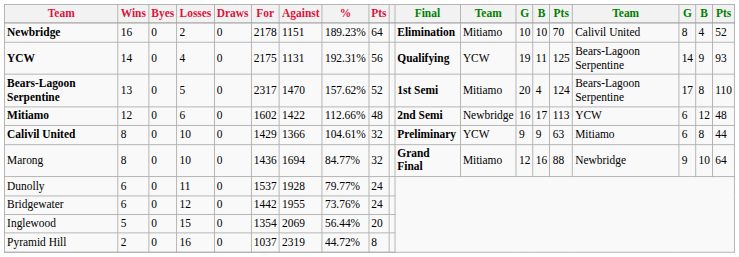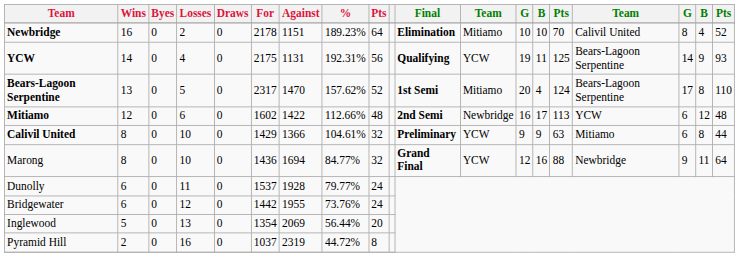 <table style="font-size: 85%; text-align: left;" class="wikitable">
 <tr>
 <th style="color:crimson">Team</th>
 <th style="color:crimson">Wins</th>
 <th style="color:crimson">Byes</th>
 <th style="color:crimson">Losses</th>
 <th style="color:crimson">Draws</th>
 <th style="color:crimson">For</th>
 <th style="color:crimson">Against</th>
 <th style="color:crimson">%</th>
 <th style="color:crimson">Pts</th>
 <th></th>
 <th style="color:green">Final</th>
 <th style="color:green">Team</th>
 <th style="color:green">G</th>
 <th style="color:green">B</th>
 <th style="color:green">Pts</th>
 <th style="color:green">Team</th>
 <th style="color:green">G</th>
 <th style="color:green">B</th>
 <th style="color:green">Pts</th>
 </tr>
 <tr>
 </tr>
 <tr>
 </tr>
 <tr>
 <td><strong>	Newbridge	</strong></td>
 <td>16</td>
 <td>0</td>
 <td>2</td>
 <td>0</td>
 <td>2178</td>
 <td>1151</td>
 <td>189.23%</td>
 <td>64</td>
 <td></td>
 <td><strong>Elimination</strong></td>
 <td>Mitiamo</td>
 <td>10</td>
 <td>10</td>
 <td>70</td>
 <td>Calivil United</td>
 <td>8</td>
 <td>4</td>
 <td>52</td>
 </tr>
 <tr>
 <td><strong>	YCW	</strong></td>
 <td>14</td>
 <td>0</td>
 <td>4</td>
 <td>0</td>
 <td>2175</td>
 <td>1131</td>
 <td>192.31%</td>
 <td>56</td>
 <td></td>
 <td><strong>Qualifying</strong></td>
 <td>YCW</td>
 <td>19</td>
 <td>11</td>
 <td>125</td>
 <td>Bears-Lagoon Serpentine</td>
 <td>14</td>
 <td>9</td>
 <td>93</td>
 </tr>
 <tr>
 <td><strong>	Bears-Lagoon Serpentine	</strong></td>
 <td>13</td>
 <td>0</td>
 <td>5</td>
 <td>0</td>
 <td>2317</td>
 <td>1470</td>
 <td>157.62%</td>
 <td>52</td>
 <td></td>
 <td><strong>1st Semi</strong></td>
 <td>Mitiamo</td>
 <td>20</td>
 <td>4</td>
 <td>124</td>
 <td>Bears-Lagoon Serpentine</td>
 <td>17</td>
 <td>8</td>
 <td>110</td>
 </tr>
 <tr>
 <td><strong>	Mitiamo	</strong></td>
 <td>12</td>
 <td>0</td>
 <td>6</td>
 <td>0</td>
 <td>1602</td>
 <td>1422</td>
 <td>112.66%</td>
 <td>48</td>
 <td></td>
 <td><strong>2nd Semi</strong></td>
 <td>Newbridge</td>
 <td>16</td>
 <td>17</td>
 <td>113</td>
 <td>YCW</td>
 <td>6</td>
 <td>12</td>
 <td>48</td>
 </tr>
 <tr>
 <td><strong>	Calivil United	</strong></td>
 <td>8</td>
 <td>0</td>
 <td>10</td>
 <td>0</td>
 <td>1429</td>
 <td>1366</td>
 <td>104.61%</td>
 <td>32</td>
 <td></td>
 <td><strong>Preliminary</strong></td>
 <td>YCW</td>
 <td>9</td>
 <td>9</td>
 <td>63</td>
 <td>Mitiamo</td>
 <td>6</td>
 <td>8</td>
 <td>44</td>
 </tr>
 <tr>
 <td>Marong</td>
 <td>8</td>
 <td>0</td>
 <td>10</td>
 <td>0</td>
 <td>1436</td>
 <td>1694</td>
 <td>84.77%</td>
 <td>32</td>
 <td></td>
 <td><strong>Grand Final</strong></td>
-<td>Mitiamo</td>
+<td>YCW</td>
 <td>12</td>
 <td>16</td>
 <td>88</td>
 <td>Newbridge</td>
 <td>9</td>
-<td>10</td>
+<td>11</td>
 <td>64</td>
 </tr>
 <tr>
 <td>Dunolly</td>
 <td>6</td>
 <td>0</td>
 <td>11</td>
 <td>0</td>
 <td>1537</td>
 <td>1928</td>
 <td>79.77%</td>
 <td>24</td>
 <td></td>
 </tr>
 <tr>
 <td>Bridgewater</td>
 <td>6</td>
 <td>0</td>
 <td>12</td>
 <td>0</td>
 <td>1442</td>
 <td>1955</td>
 <td>73.76%</td>
 <td>24</td>
 <td></td>
 </tr>
 <tr>
 <td>Inglewood</td>
 <td>5</td>
 <td>0</td>
-<td>15</td>
+<td>13</td>
 <td>0</td>
 <td>1354</td>
 <td>2069</td>
 <td>56.44%</td>
 <td>20</td>
 <td></td>
 </tr>
 <tr>
 <td>Pyramid Hill</td>
 <td>2</td>
 <td>0</td>
 <td>16</td>
 <td>0</td>
 <td>1037</td>
 <td>2319</td>
 <td>44.72%</td>
 <td>8</td>
 <td></td>
 </tr>
 <tr>
 </tr>
 </table>
